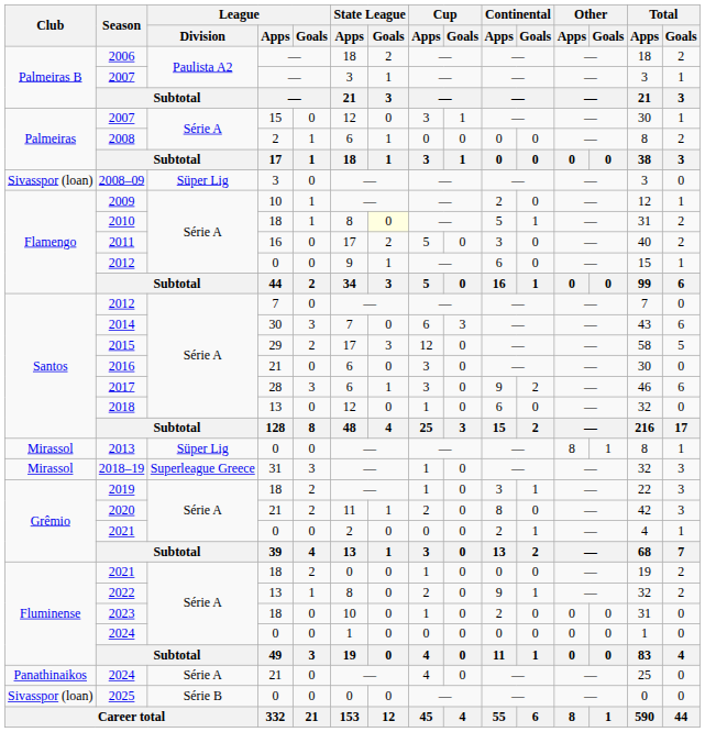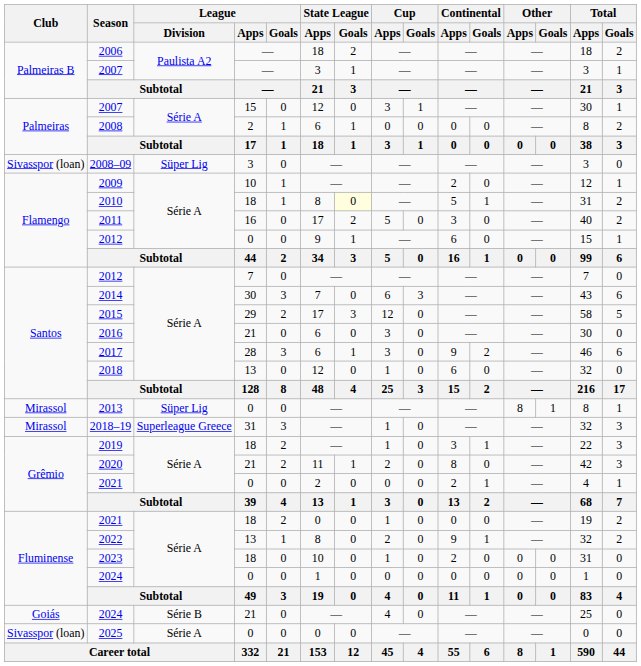 <table class="wikitable" style="text-align:center">
 <tr>
 <th rowspan="2">Club</th>
 <th rowspan="2">Season</th>
 <th colspan="3">League</th>
 <th colspan="2">State League</th>
 <th colspan="2">Cup</th>
 <th colspan="2">Continental</th>
 <th colspan="2">Other</th>
 <th colspan="2">Total</th>
 </tr>
 <tr>
 <th>Division</th>
 <th>Apps</th>
 <th>Goals</th>
 <th>Apps</th>
 <th>Goals</th>
 <th>Apps</th>
 <th>Goals</th>
 <th>Apps</th>
 <th>Goals</th>
 <th>Apps</th>
 <th>Goals</th>
 <th>Apps</th>
 <th>Goals</th>
 </tr>
 <tr>
 <td rowspan="3"><a href='#'>Palmeiras B</a></td>
 <td><a href='#'>2006</a></td>
 <td rowspan="2"><a href='#'>Paulista A2</a></td>
 <td colspan="2">—</td>
 <td>18</td>
 <td>2</td>
 <td colspan="2">—</td>
 <td colspan="2">—</td>
 <td colspan="2">—</td>
 <td>18</td>
 <td>2</td>
 </tr>
 <tr>
 <td><a href='#'>2007</a></td>
 <td colspan="2">—</td>
 <td>3</td>
 <td>1</td>
 <td colspan="2">—</td>
 <td colspan="2">—</td>
 <td colspan="2">—</td>
 <td>3</td>
 <td>1</td>
 </tr>
 <tr>
 <th colspan="2">Subtotal</th>
 <th colspan="2">—</th>
 <th>21</th>
 <th>3</th>
 <th colspan="2">—</th>
 <th colspan="2">—</th>
 <th colspan="2">—</th>
 <th>21</th>
 <th>3</th>
 </tr>
 <tr>
 <td rowspan="3"><a href='#'>Palmeiras</a></td>
 <td><a href='#'>2007</a></td>
 <td rowspan="2"><a href='#'>Série A</a></td>
 <td>15</td>
 <td>0</td>
 <td>12</td>
 <td>0</td>
 <td>3</td>
 <td>1</td>
 <td colspan="2">—</td>
 <td colspan="2">—</td>
 <td>30</td>
 <td>1</td>
 </tr>
 <tr>
 <td><a href='#'>2008</a></td>
 <td>2</td>
 <td>1</td>
 <td>6</td>
 <td>1</td>
 <td>0</td>
 <td>0</td>
 <td>0</td>
 <td>0</td>
 <td colspan="2">—</td>
 <td>8</td>
 <td>2</td>
 </tr>
 <tr>
 <th colspan="2">Subtotal</th>
 <th>17</th>
 <th>1</th>
 <th>18</th>
 <th>1</th>
 <th>3</th>
 <th>1</th>
 <th>0</th>
 <th>0</th>
 <th>0</th>
 <th>0</th>
 <th>38</th>
 <th>3</th>
 </tr>
 <tr>
 <td><a href='#'>Sivasspor</a> (loan)</td>
 <td><a href='#'>2008–09</a></td>
 <td><a href='#'>Süper Lig</a></td>
 <td>3</td>
 <td>0</td>
 <td colspan="2">—</td>
 <td colspan="2">—</td>
 <td colspan="2">—</td>
 <td colspan="2">—</td>
 <td>3</td>
 <td>0</td>
 </tr>
 <tr>
 <td rowspan="5"><a href='#'>Flamengo</a></td>
 <td><a href='#'>2009</a></td>
 <td rowspan="4">Série A</td>
 <td>10</td>
 <td>1</td>
 <td colspan="2">—</td>
 <td colspan="2">—</td>
 <td>2</td>
 <td>0</td>
 <td colspan="2">—</td>
 <td>12</td>
 <td>1</td>
 </tr>
 <tr>
 <td><a href='#'>2010</a></td>
 <td>18</td>
 <td>1</td>
 <td>8</td>
 <td style="background: lightyellow;">0</td>
 <td colspan="2">—</td>
 <td>5</td>
 <td>1</td>
 <td colspan="2">—</td>
 <td>31</td>
 <td>2</td>
 </tr>
 <tr>
 <td><a href='#'>2011</a></td>
 <td>16</td>
 <td>0</td>
 <td>17</td>
 <td>2</td>
 <td>5</td>
 <td>0</td>
 <td>3</td>
 <td>0</td>
 <td colspan="2">—</td>
 <td>40</td>
 <td>2</td>
 </tr>
 <tr>
 <td><a href='#'>2012</a></td>
 <td>0</td>
 <td>0</td>
 <td>9</td>
 <td>1</td>
 <td colspan="2">—</td>
 <td>6</td>
 <td>0</td>
 <td colspan="2">—</td>
 <td>15</td>
 <td>1</td>
 </tr>
 <tr>
 <th colspan="2">Subtotal</th>
 <th>44</th>
 <th>2</th>
 <th>34</th>
 <th>3</th>
 <th>5</th>
 <th>0</th>
 <th>16</th>
 <th>1</th>
 <th>0</th>
 <th>0</th>
 <th>99</th>
 <th>6</th>
 </tr>
 <tr>
 <td rowspan="7"><a href='#'>Santos</a></td>
 <td><a href='#'>2012</a></td>
 <td rowspan="6">Série A</td>
 <td>7</td>
 <td>0</td>
 <td colspan="2">—</td>
 <td colspan="2">—</td>
 <td colspan="2">—</td>
 <td colspan="2">—</td>
 <td>7</td>
 <td>0</td>
 </tr>
 <tr>
 <td><a href='#'>2014</a></td>
 <td>30</td>
 <td>3</td>
 <td>7</td>
 <td>0</td>
 <td>6</td>
 <td>3</td>
 <td colspan="2">—</td>
 <td colspan="2">—</td>
 <td>43</td>
 <td>6</td>
 </tr>
 <tr>
 <td><a href='#'>2015</a></td>
 <td>29</td>
 <td>2</td>
 <td>17</td>
 <td>3</td>
 <td>12</td>
 <td>0</td>
 <td colspan="2">—</td>
 <td colspan="2">—</td>
 <td>58</td>
 <td>5</td>
 </tr>
 <tr>
 <td><a href='#'>2016</a></td>
 <td>21</td>
 <td>0</td>
 <td>6</td>
 <td>0</td>
 <td>3</td>
 <td>0</td>
 <td colspan="2">—</td>
 <td colspan="2">—</td>
 <td>30</td>
 <td>0</td>
 </tr>
 <tr>
 <td><a href='#'>2017</a></td>
 <td>28</td>
 <td>3</td>
 <td>6</td>
 <td>1</td>
 <td>3</td>
 <td>0</td>
 <td>9</td>
 <td>2</td>
 <td colspan="2">—</td>
 <td>46</td>
 <td>6</td>
 </tr>
 <tr>
 <td><a href='#'>2018</a></td>
 <td>13</td>
 <td>0</td>
 <td>12</td>
 <td>0</td>
 <td>1</td>
 <td>0</td>
 <td>6</td>
 <td>0</td>
 <td colspan="2">—</td>
 <td>32</td>
 <td>0</td>
 </tr>
 <tr>
 <th colspan="2">Subtotal</th>
 <th>128</th>
 <th>8</th>
 <th>48</th>
 <th>4</th>
 <th>25</th>
 <th>3</th>
 <th>15</th>
 <th>2</th>
 <th colspan="2">—</th>
 <th>216</th>
 <th>17</th>
 </tr>
 <tr>
 <td><a href='#'>Mirassol</a></td>
 <td><a href='#'>2013</a></td>
 <td><a href='#'>Süper Lig</a></td>
 <td>0</td>
 <td>0</td>
 <td colspan="2">—</td>
 <td colspan="2">—</td>
 <td colspan="2">—</td>
 <td>8</td>
 <td>1</td>
 <td>8</td>
 <td>1</td>
 </tr>
 <tr>
 <td><a href='#'>Mirassol</a></td>
 <td><a href='#'>2018–19</a></td>
 <td><a href='#'>Superleague Greece</a></td>
 <td>31</td>
 <td>3</td>
 <td colspan="2">—</td>
 <td>1</td>
 <td>0</td>
 <td colspan="2">—</td>
 <td colspan="2">—</td>
 <td>32</td>
 <td>3</td>
 </tr>
 <tr>
 <td rowspan="4"><a href='#'>Grêmio</a></td>
 <td><a href='#'>2019</a></td>
 <td rowspan="3">Série A</td>
 <td>18</td>
 <td>2</td>
 <td colspan="2">—</td>
 <td>1</td>
 <td>0</td>
 <td>3</td>
 <td>1</td>
 <td colspan="2">—</td>
 <td>22</td>
 <td>3</td>
 </tr>
 <tr>
 <td><a href='#'>2020</a></td>
 <td>21</td>
 <td>2</td>
 <td>11</td>
 <td>1</td>
 <td>2</td>
 <td>0</td>
 <td>8</td>
 <td>0</td>
 <td colspan="2">—</td>
 <td>42</td>
 <td>3</td>
 </tr>
 <tr>
 <td><a href='#'>2021</a></td>
 <td>0</td>
 <td>0</td>
 <td>2</td>
 <td>0</td>
 <td>0</td>
 <td>0</td>
 <td>2</td>
 <td>1</td>
 <td colspan="2">—</td>
 <td>4</td>
 <td>1</td>
 </tr>
 <tr>
 <th colspan="2">Subtotal</th>
 <th>39</th>
 <th>4</th>
 <th>13</th>
 <th>1</th>
 <th>3</th>
 <th>0</th>
 <th>13</th>
 <th>2</th>
 <th colspan="2">—</th>
 <th>68</th>
 <th>7</th>
 </tr>
 <tr>
 <td rowspan="5"><a href='#'>Fluminense</a></td>
 <td><a href='#'>2021</a></td>
 <td rowspan="4">Série A</td>
 <td>18</td>
 <td>2</td>
 <td>0</td>
 <td>0</td>
 <td>1</td>
 <td>0</td>
 <td>0</td>
 <td>0</td>
 <td colspan="2">—</td>
 <td>19</td>
 <td>2</td>
 </tr>
 <tr>
 <td><a href='#'>2022</a></td>
 <td>13</td>
 <td>1</td>
 <td>8</td>
 <td>0</td>
 <td>2</td>
 <td>0</td>
 <td>9</td>
 <td>1</td>
 <td colspan="2">—</td>
 <td>32</td>
 <td>2</td>
 </tr>
 <tr>
 <td><a href='#'>2023</a></td>
 <td>18</td>
 <td>0</td>
 <td>10</td>
 <td>0</td>
 <td>1</td>
 <td>0</td>
 <td>2</td>
 <td>0</td>
 <td>0</td>
 <td>0</td>
 <td>31</td>
 <td>0</td>
 </tr>
 <tr>
 <td><a href='#'>2024</a></td>
 <td>0</td>
 <td>0</td>
 <td>1</td>
 <td>0</td>
 <td>0</td>
 <td>0</td>
 <td>0</td>
 <td>0</td>
 <td>0</td>
 <td>0</td>
 <td>1</td>
 <td>0</td>
 </tr>
 <tr>
 <th colspan="2">Subtotal</th>
 <th>49</th>
 <th>3</th>
 <th>19</th>
 <th>0</th>
 <th>4</th>
 <th>0</th>
 <th>11</th>
 <th>1</th>
 <th>0</th>
 <th>0</th>
 <th>83</th>
 <th>4</th>
 </tr>
 <tr>
-<td><a href='#'>Panathinaikos</a></td>
+<td><a href='#'>Goiás</a></td>
 <td><a href='#'>2024</a></td>
-<td>Série A</td>
+<td>Série B</td>
 <td>21</td>
 <td>0</td>
 <td colspan="2">—</td>
 <td>4</td>
 <td>0</td>
 <td colspan="2">—</td>
 <td colspan="2">—</td>
 <td>25</td>
 <td>0</td>
 </tr>
 <tr>
 <td><a href='#'>Sivasspor</a> (loan)</td>
 <td><a href='#'>2025</a></td>
-<td>Série B</td>
+<td>Série A</td>
 <td>0</td>
 <td>0</td>
 <td>0</td>
 <td>0</td>
 <td colspan="2">—</td>
 <td colspan="2">—</td>
 <td colspan="2">—</td>
 <td>0</td>
 <td>0</td>
 </tr>
 <tr>
 <th colspan="3">Career total</th>
 <th>332</th>
 <th>21</th>
 <th>153</th>
 <th>12</th>
 <th>45</th>
 <th>4</th>
 <th>55</th>
 <th>6</th>
 <th>8</th>
 <th>1</th>
 <th>590</th>
 <th>44</th>
 </tr>
 </table>
